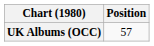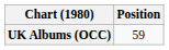 <table class="wikitable plainrowheaders" style="text-align:center">
 <tr>
 <th scope="col">Chart (1980)</th>
 <th scope="col">Position</th>
 </tr>
 <tr>
 <th scope="row">UK Albums (OCC)</th>
-<td>57</td>
+<td>59</td>
 </tr>
 </table>
